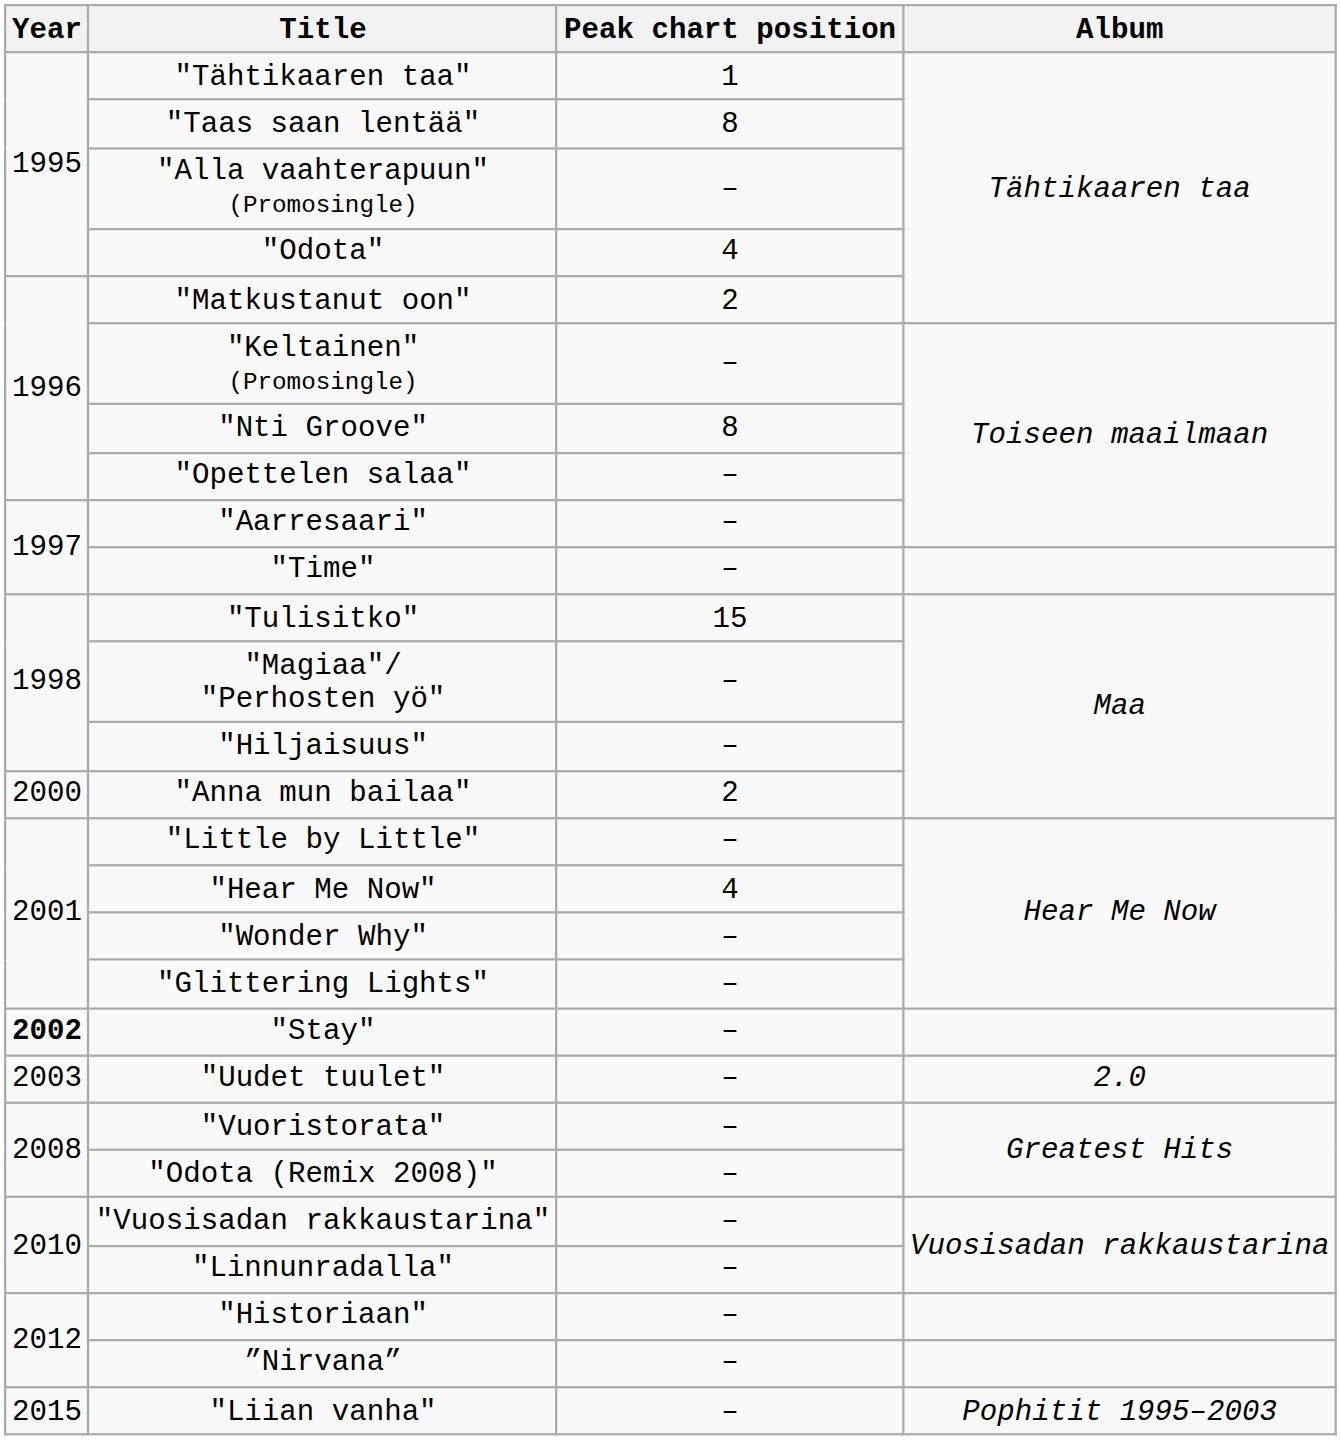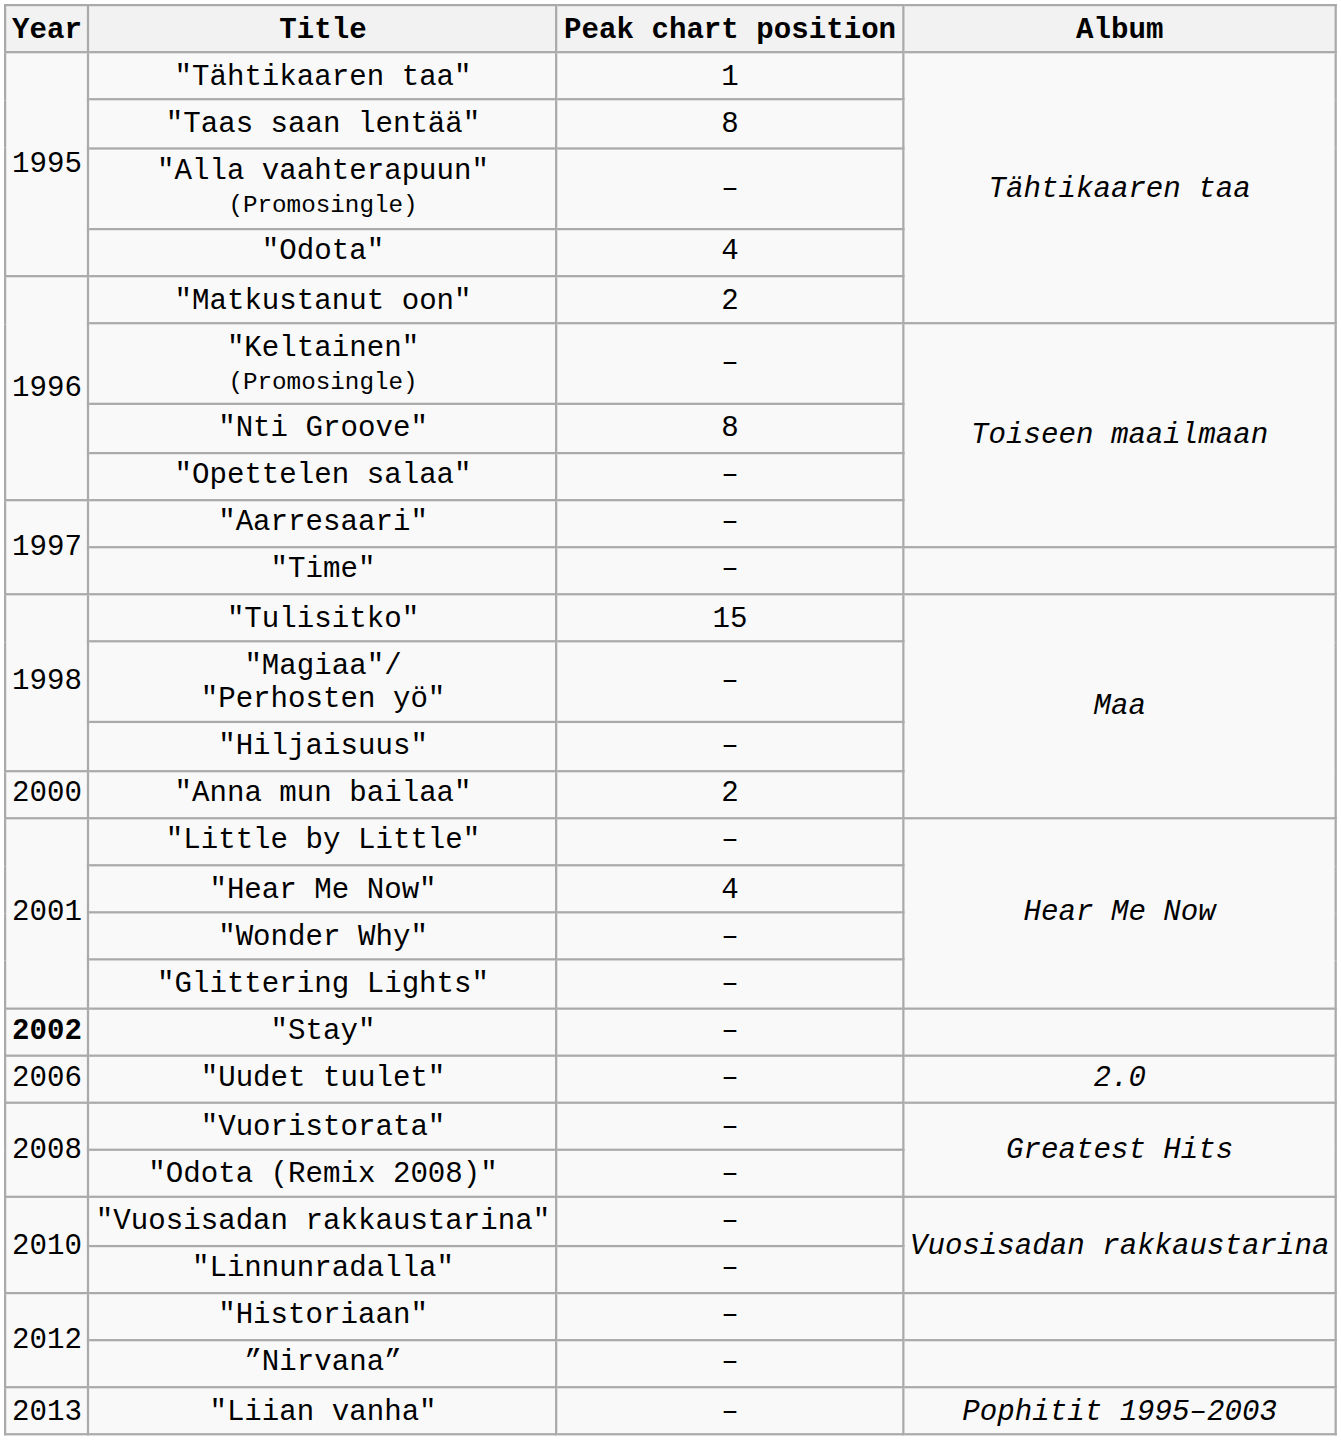 <table class="wikitable" style="text-align:center;">
 <tr>
 <th>Year</th>
 <th>Title</th>
 <th>Peak chart position</th>
 <th>Album</th>
 </tr>
 <tr>
 <td rowspan="4">1995</td>
 <td>"Tähtikaaren taa"</td>
 <td>1 </td>
 <td rowspan="5"><em>Tähtikaaren taa</em></td>
 </tr>
 <tr>
 <td>"Taas saan lentää"</td>
 <td>8 </td>
 </tr>
 <tr>
 <td>"Alla vaahterapuun"<br><small>(Promosingle)</small></td>
 <td>–</td>
 </tr>
 <tr>
 <td>"Odota"</td>
 <td>4 </td>
 </tr>
 <tr>
 <td rowspan="4">1996</td>
 <td>"Matkustanut oon"</td>
 <td>2 </td>
 </tr>
 <tr>
 <td>"Keltainen"<br><small>(Promosingle)</small></td>
 <td>–</td>
 <td rowspan="4"><em>Toiseen maailmaan</em></td>
 </tr>
 <tr>
 <td>"Nti Groove"</td>
 <td>8 </td>
 </tr>
 <tr>
 <td>"Opettelen salaa"</td>
 <td>–</td>
 </tr>
 <tr>
 <td rowspan="2">1997</td>
 <td>"Aarresaari"</td>
 <td>–</td>
 </tr>
 <tr>
 <td>"Time"</td>
 <td>–</td>
 <td></td>
 </tr>
 <tr>
 <td rowspan="3">1998</td>
 <td>"Tulisitko"</td>
 <td>15</td>
 <td rowspan="4"><em>Maa</em></td>
 </tr>
 <tr>
 <td>"Magiaa"/<br>"Perhosten yö"</td>
 <td>–</td>
 </tr>
 <tr>
 <td>"Hiljaisuus"</td>
 <td>–</td>
 </tr>
 <tr>
 <td rowspan="1">2000</td>
 <td>"Anna mun bailaa"</td>
 <td>2 </td>
 </tr>
 <tr>
 <td rowspan="4">2001</td>
 <td>"Little by Little"</td>
 <td>–</td>
 <td rowspan="4"><em>Hear Me Now</em></td>
 </tr>
 <tr>
 <td>"Hear Me Now"</td>
 <td>4 </td>
 </tr>
 <tr>
 <td>"Wonder Why"</td>
 <td>–</td>
 </tr>
 <tr>
 <td>"Glittering Lights"</td>
 <td>–</td>
 </tr>
 <tr>
 <td><strong>2002</strong></td>
 <td>"Stay"</td>
 <td>–</td>
 <td></td>
 </tr>
 <tr>
-<td>2003</td>
+<td>2006</td>
 <td>"Uudet tuulet"</td>
 <td>–</td>
 <td><em>2.0</em></td>
 </tr>
 <tr>
 <td rowspan="2">2008</td>
 <td>"Vuoristorata"</td>
 <td>–</td>
 <td rowspan="2"><em>Greatest Hits</em></td>
 </tr>
 <tr>
 <td>"Odota (Remix 2008)"</td>
 <td>–</td>
 </tr>
 <tr>
 <td rowspan="2">2010</td>
 <td>"Vuosisadan rakkaustarina"</td>
 <td>–</td>
 <td rowspan="2"><em>Vuosisadan rakkaustarina</em></td>
 </tr>
 <tr>
 <td>"Linnunradalla"</td>
 <td>–</td>
 </tr>
 <tr>
 <td rowspan="2">2012</td>
 <td>"Historiaan"</td>
 <td>–</td>
 <td></td>
 </tr>
 <tr>
 <td>”Nirvana”</td>
 <td>–</td>
 <td></td>
 </tr>
 <tr>
-<td>2015</td>
+<td>2013</td>
 <td>"Liian vanha"</td>
 <td>–</td>
 <td><em>Pophitit 1995–2003</em></td>
 </tr>
 </table>
